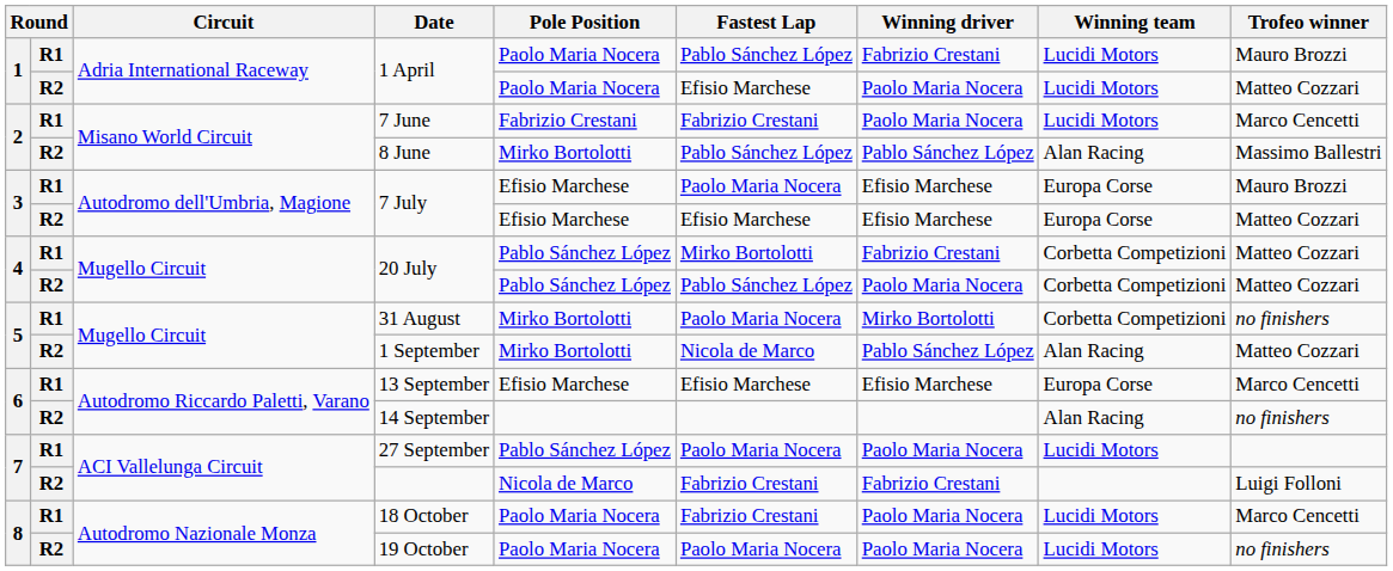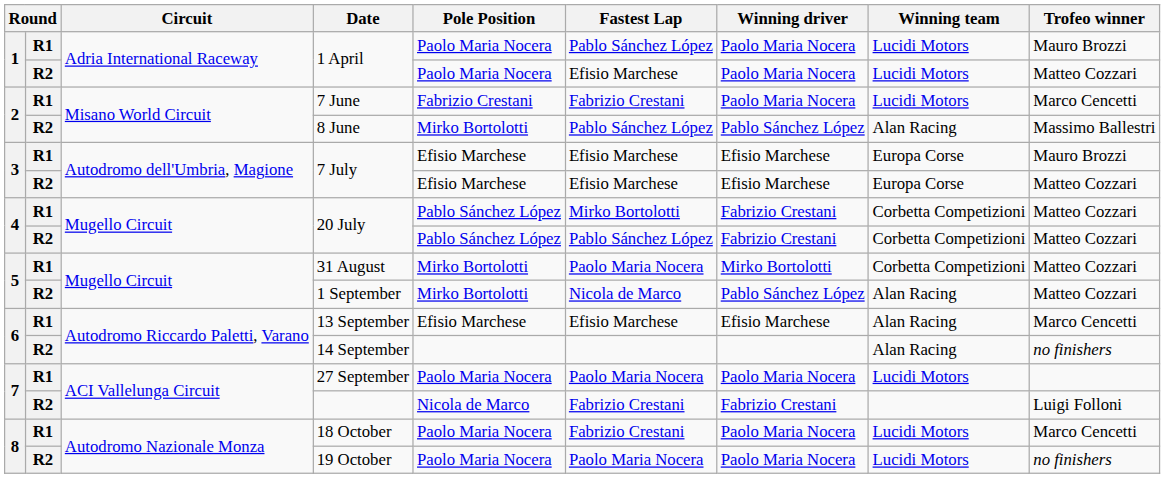 <table class="wikitable" style="font-size: 85%;">
 <tr>
 <th colspan=2>Round</th>
 <th>Circuit</th>
 <th>Date</th>
 <th>Pole Position</th>
 <th>Fastest Lap</th>
 <th>Winning driver</th>
 <th>Winning team</th>
 <th>Trofeo winner</th>
 </tr>
 <tr>
 <th rowspan=2>1</th>
 <th>R1</th>
 <td rowspan=2><a href='#'>Adria International Raceway</a></td>
 <td rowspan=2>1 April</td>
 <td> <a href='#'>Paolo Maria Nocera</a></td>
 <td> <a href='#'>Pablo Sánchez López</a></td>
-<td> <a href='#'>Fabrizio Crestani</a></td>
+<td> <a href='#'>Paolo Maria Nocera</a></td>
 <td><a href='#'>Lucidi Motors</a></td>
 <td> Mauro Brozzi</td>
 </tr>
 <tr>
 <th>R2</th>
 <td> <a href='#'>Paolo Maria Nocera</a></td>
 <td> Efisio Marchese</td>
 <td> <a href='#'>Paolo Maria Nocera</a></td>
 <td><a href='#'>Lucidi Motors</a></td>
 <td> Matteo Cozzari</td>
 </tr>
 <tr>
 <th rowspan=2>2</th>
 <th>R1</th>
 <td rowspan=2><a href='#'>Misano World Circuit</a></td>
 <td>7 June</td>
 <td> <a href='#'>Fabrizio Crestani</a></td>
 <td> <a href='#'>Fabrizio Crestani</a></td>
 <td> <a href='#'>Paolo Maria Nocera</a></td>
 <td><a href='#'>Lucidi Motors</a></td>
 <td> Marco Cencetti</td>
 </tr>
 <tr>
 <th>R2</th>
 <td>8 June</td>
 <td> <a href='#'>Mirko Bortolotti</a></td>
 <td> <a href='#'>Pablo Sánchez López</a></td>
 <td> <a href='#'>Pablo Sánchez López</a></td>
 <td>Alan Racing</td>
 <td> Massimo Ballestri</td>
 </tr>
 <tr>
 <th rowspan=2>3</th>
 <th>R1</th>
 <td rowspan=2><a href='#'>Autodromo dell'Umbria</a>, <a href='#'>Magione</a></td>
 <td rowspan=2>7 July</td>
 <td> Efisio Marchese</td>
-<td> <a href='#'>Paolo Maria Nocera</a></td>
+<td> Efisio Marchese</td>
 <td> Efisio Marchese</td>
 <td>Europa Corse</td>
 <td> Mauro Brozzi</td>
 </tr>
 <tr>
 <th>R2</th>
 <td> Efisio Marchese</td>
 <td> Efisio Marchese</td>
 <td> Efisio Marchese</td>
 <td>Europa Corse</td>
 <td> Matteo Cozzari</td>
 </tr>
 <tr>
 <th rowspan=2>4</th>
 <th>R1</th>
 <td rowspan=2><a href='#'>Mugello Circuit</a></td>
 <td rowspan=2>20 July</td>
 <td> <a href='#'>Pablo Sánchez López</a></td>
 <td> <a href='#'>Mirko Bortolotti</a></td>
 <td> <a href='#'>Fabrizio Crestani</a></td>
 <td>Corbetta Competizioni</td>
 <td> Matteo Cozzari</td>
 </tr>
 <tr>
 <th>R2</th>
 <td> <a href='#'>Pablo Sánchez López</a></td>
 <td> <a href='#'>Pablo Sánchez López</a></td>
-<td> <a href='#'>Paolo Maria Nocera</a></td>
+<td> <a href='#'>Fabrizio Crestani</a></td>
 <td>Corbetta Competizioni</td>
 <td> Matteo Cozzari</td>
 </tr>
 <tr>
 <th rowspan=2>5</th>
 <th>R1</th>
 <td rowspan=2><a href='#'>Mugello Circuit</a></td>
 <td>31 August</td>
 <td> <a href='#'>Mirko Bortolotti</a></td>
 <td> <a href='#'>Paolo Maria Nocera</a></td>
 <td> <a href='#'>Mirko Bortolotti</a></td>
 <td>Corbetta Competizioni</td>
-<td><em>no finishers</em></td>
+<td> Matteo Cozzari</td>
 </tr>
 <tr>
 <th>R2</th>
 <td>1 September</td>
 <td> <a href='#'>Mirko Bortolotti</a></td>
 <td> <a href='#'>Nicola de Marco</a></td>
 <td> <a href='#'>Pablo Sánchez López</a></td>
 <td>Alan Racing</td>
 <td> Matteo Cozzari</td>
 </tr>
 <tr>
 <th rowspan=2>6</th>
 <th>R1</th>
 <td rowspan=2 nowrap><a href='#'>Autodromo Riccardo Paletti</a>, <a href='#'>Varano</a></td>
 <td>13 September</td>
 <td> Efisio Marchese</td>
 <td> Efisio Marchese</td>
 <td> Efisio Marchese</td>
-<td>Europa Corse</td>
+<td>Alan Racing</td>
 <td> Marco Cencetti</td>
 </tr>
 <tr>
 <th>R2</th>
 <td>14 September</td>
 <td></td>
 <td></td>
 <td></td>
 <td>Alan Racing</td>
 <td><em>no finishers</em></td>
 </tr>
 <tr>
 <th rowspan=2>7</th>
 <th>R1</th>
 <td rowspan=2><a href='#'>ACI Vallelunga Circuit</a></td>
 <td>27 September</td>
-<td> <a href='#'>Pablo Sánchez López</a></td>
+<td> <a href='#'>Paolo Maria Nocera</a></td>
 <td> <a href='#'>Paolo Maria Nocera</a></td>
 <td> <a href='#'>Paolo Maria Nocera</a></td>
 <td><a href='#'>Lucidi Motors</a></td>
 <td></td>
 </tr>
 <tr>
 <th>R2</th>
 <td></td>
 <td> <a href='#'>Nicola de Marco</a></td>
 <td> <a href='#'>Fabrizio Crestani</a></td>
 <td> <a href='#'>Fabrizio Crestani</a></td>
 <td></td>
 <td>  Luigi Folloni</td>
 </tr>
 <tr>
 <th rowspan=2>8</th>
 <th>R1</th>
 <td rowspan=2><a href='#'>Autodromo Nazionale Monza</a></td>
 <td>18 October</td>
 <td> <a href='#'>Paolo Maria Nocera</a></td>
 <td> <a href='#'>Fabrizio Crestani</a></td>
 <td> <a href='#'>Paolo Maria Nocera</a></td>
 <td><a href='#'>Lucidi Motors</a></td>
 <td> Marco Cencetti</td>
 </tr>
 <tr>
 <th>R2</th>
 <td>19 October</td>
 <td> <a href='#'>Paolo Maria Nocera</a></td>
 <td> <a href='#'>Paolo Maria Nocera</a></td>
 <td> <a href='#'>Paolo Maria Nocera</a></td>
 <td><a href='#'>Lucidi Motors</a></td>
 <td><em>no finishers</em></td>
 </tr>
 </table>
